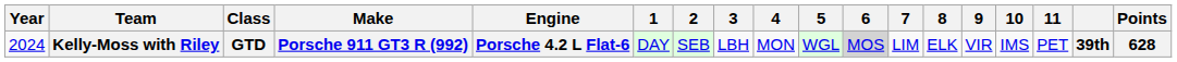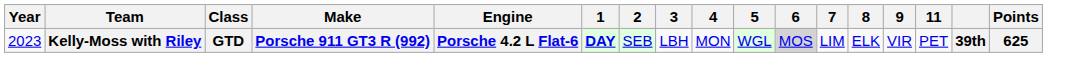 <table class="wikitable" style="text-align:center; font-size:90%">
 <tr>
 <th>Year</th>
 <th>Team</th>
 <th>Class</th>
 <th>Make</th>
 <th>Engine</th>
 <th>1</th>
 <th>2</th>
 <th>3</th>
 <th>4</th>
 <th>5</th>
 <th>6</th>
 <th>7</th>
 <th>8</th>
 <th>9</th>
-<th>10</th>
 <th>11</th>
 <th></th>
 <th>Points</th>
 </tr>
 <tr>
-<td><a href='#'>2024</a></td>
+<td><a href='#'>2023</a></td>
 <th>Kelly-Moss with <a href='#'>Riley</a></th>
 <th>GTD</th>
 <th><a href='#'>Porsche 911 GT3 R (992)</a></th>
 <th><a href='#'>Porsche</a> 4.2 L <a href='#'>Flat-6</a></th>
-<td style=background:#DFFFDF><a href='#'>DAY</a><br></td>
+<td style=background:#DFFFDF><strong><a href='#'>DAY</a><br></strong></td>
 <td style=background:#DFFFDF><a href='#'>SEB</a><br></td>
 <td><a href='#'>LBH</a></td>
 <td><a href='#'>MON</a></td>
 <td style=background:#DFFFDF><a href='#'>WGL</a><br></td>
 <td style="background: lightgrey;"><a href='#'>MOS</a></td>
 <td><a href='#'>LIM</a></td>
 <td><a href='#'>ELK</a></td>
 <td><a href='#'>VIR</a></td>
-<td><a href='#'>IMS</a></td>
 <td><a href='#'>PET</a></td>
 <th>39th</th>
-<th>628</th>
+<th>625</th>
 </tr>
 </table>
